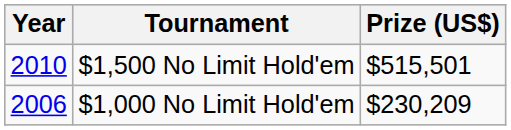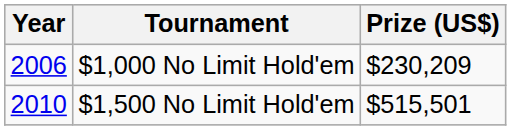 <table class="wikitable">
 <tr>
 <th>Year</th>
 <th>Tournament</th>
 <th>Prize (US$)</th>
 </tr>
 <tr>
+<td><a href='#'>2006</a></td>
+<td>$1,000 No Limit Hold'em</td>
+<td>$230,209</td>
+</tr>
+<tr>
 <td><a href='#'>2010</a></td>
 <td>$1,500 No Limit Hold'em</td>
 <td>$515,501</td>
 </tr>
-<tr>
-<td><a href='#'>2006</a></td>
-<td>$1,000 No Limit Hold'em</td>
-<td>$230,209</td>
-</tr>
 </table>
